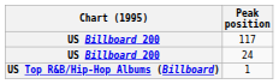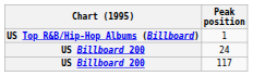 <table class="wikitable sortable plainrowheaders" style="text-align:center">
 <tr>
 <th scope="col">Chart (1995)</th>
 <th scope="col">Peak<br>position</th>
 </tr>
 <tr>
-<th scope="row">US <a href='#'><em>Billboard</em> 200</a></th>
-<td>117</td>
+<th scope="row">US <a href='#'>Top R&B/Hip-Hop Albums</a> (<em><a href='#'>Billboard</a></em>)</th>
+<td>1</td>
 </tr>
 <tr>
 <th scope="row">US <a href='#'><em>Billboard</em> 200</a></th>
 <td>24</td>
 </tr>
 <tr>
-<th scope="row">US <a href='#'>Top R&B/Hip-Hop Albums</a> (<em><a href='#'>Billboard</a></em>)</th>
-<td>1</td>
+<th scope="row">US <a href='#'><em>Billboard</em> 200</a></th>
+<td>117</td>
 </tr>
 </table>
